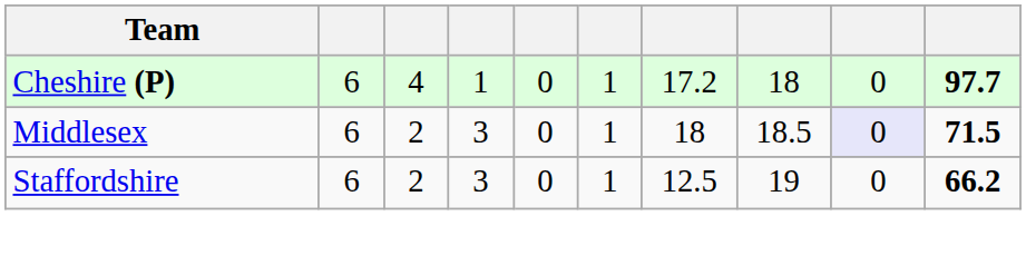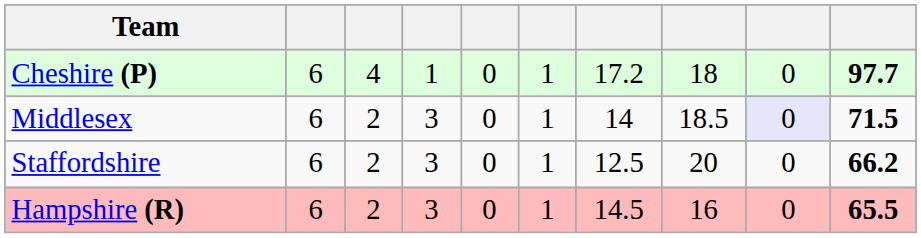 <table class="wikitable" style="text-align:center">
 <tr>
 <th width="150">Team</th>
 <th width="25"></th>
 <th width="25"></th>
 <th width="25"></th>
 <th width="25"></th>
 <th width="25"></th>
 <th width="40"></th>
 <th width="40"></th>
 <th width="40"></th>
 <th width="40"></th>
 </tr>
 <tr style="background:#dfd">
 <td style="text-align:left"><a href='#'>Cheshire</a> <strong>(P)</strong></td>
 <td>6</td>
 <td>4</td>
 <td>1</td>
 <td>0</td>
 <td>1</td>
 <td>17.2</td>
 <td>18</td>
 <td>0</td>
 <td><strong>97.7</strong></td>
 </tr>
 <tr>
 <td style="text-align:left"><a href='#'>Middlesex</a></td>
 <td>6</td>
 <td>2</td>
 <td>3</td>
 <td>0</td>
 <td>1</td>
-<td>18</td>
+<td>14</td>
 <td>18.5</td>
 <td style="background: lavender;">0</td>
 <td><strong>71.5</strong></td>
 </tr>
 <tr>
 <td style="text-align:left"><a href='#'>Staffordshire</a></td>
 <td>6</td>
 <td>2</td>
 <td>3</td>
 <td>0</td>
 <td>1</td>
 <td>12.5</td>
-<td>19</td>
+<td>20</td>
 <td>0</td>
 <td><strong>66.2</strong></td>
 </tr>
+<tr style="background:#FFBBBB">
+<td style="text-align:left"><a href='#'>Hampshire</a> <strong>(R)</strong></td>
+<td>6</td>
+<td>2</td>
+<td>3</td>
+<td>0</td>
+<td>1</td>
+<td>14.5</td>
+<td>16</td>
+<td>0</td>
+<td><strong>65.5</strong></td>
+</tr>
 </table>
